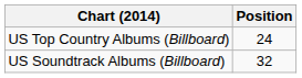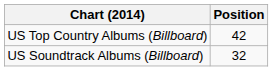 <table class="wikitable sortable">
 <tr>
 <th>Chart (2014)</th>
 <th>Position</th>
 </tr>
 <tr>
 <td>US Top Country Albums (<em>Billboard</em>)</td>
-<td style="text-align:center;">24</td>
+<td style="text-align:center;">42</td>
 </tr>
 <tr>
 <td>US Soundtrack Albums (<em>Billboard</em>)</td>
 <td style="text-align:center;">32</td>
 </tr>
 </table>
